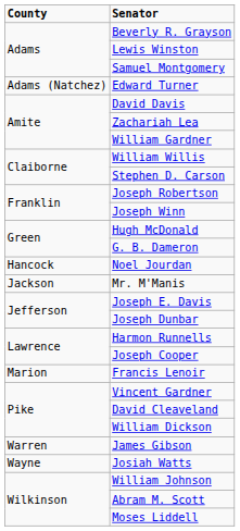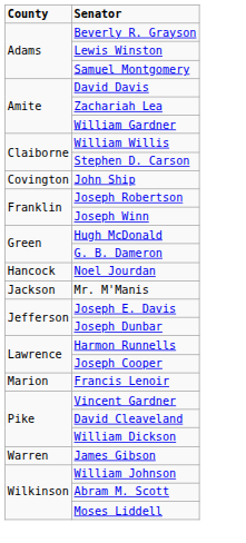 <table class="wikitable">
 <tr>
 <td><strong>County</strong></td>
 <td><strong>Senator</strong></td>
 </tr>
 <tr>
 <td colspan="1" rowspan="3">Adams</td>
 <td><a href='#'>Beverly R. Grayson</a></td>
 </tr>
 <tr>
 <td><a href='#'>Lewis Winston</a></td>
 </tr>
 <tr>
 <td><a href='#'>Samuel Montgomery</a></td>
-</tr>
-<tr>
-<td>Adams (Natchez)</td>
-<td><a href='#'>Edward Turner</a></td>
 </tr>
 <tr>
 <td colspan="1" rowspan="3">Amite</td>
 <td><a href='#'>David Davis</a></td>
 </tr>
 <tr>
 <td><a href='#'>Zachariah Lea</a></td>
 </tr>
 <tr>
 <td><a href='#'>William Gardner</a></td>
 </tr>
 <tr>
 <td colspan="1" rowspan="2">Claiborne</td>
 <td><a href='#'>William Willis</a></td>
 </tr>
 <tr>
 <td><a href='#'>Stephen D. Carson</a></td>
+</tr>
+<tr>
+<td>Covington</td>
+<td><a href='#'>John Ship</a></td>
 </tr>
 <tr>
 <td colspan="1" rowspan="2">Franklin</td>
 <td><a href='#'>Joseph Robertson</a></td>
 </tr>
 <tr>
 <td><a href='#'>Joseph Winn</a></td>
 </tr>
 <tr>
 <td colspan="1" rowspan="2">Green</td>
 <td><a href='#'>Hugh McDonald</a></td>
 </tr>
 <tr>
 <td><a href='#'>G. B. Dameron</a></td>
 </tr>
 <tr>
 <td>Hancock</td>
 <td><a href='#'>Noel Jourdan</a></td>
 </tr>
 <tr>
 <td>Jackson</td>
 <td>Mr. M'Manis</td>
 </tr>
 <tr>
 <td colspan="1" rowspan="2">Jefferson</td>
 <td><a href='#'>Joseph E. Davis</a></td>
 </tr>
 <tr>
 <td><a href='#'>Joseph Dunbar</a></td>
 </tr>
 <tr>
 <td colspan="1" rowspan="2">Lawrence</td>
 <td><a href='#'>Harmon Runnells</a></td>
 </tr>
 <tr>
 <td><a href='#'>Joseph Cooper</a></td>
 </tr>
 <tr>
 <td>Marion</td>
 <td><a href='#'>Francis Lenoir</a></td>
 </tr>
 <tr>
 <td colspan="1" rowspan="3">Pike</td>
 <td><a href='#'>Vincent Gardner</a></td>
 </tr>
 <tr>
 <td><a href='#'>David Cleaveland</a></td>
 </tr>
 <tr>
 <td><a href='#'>William Dickson</a></td>
 </tr>
 <tr>
 <td>Warren</td>
 <td><a href='#'>James Gibson</a></td>
 </tr>
 <tr>
-<td>Wayne</td>
-<td><a href='#'>Josiah Watts</a></td>
-</tr>
-<tr>
 <td colspan="1" rowspan="3">Wilkinson</td>
 <td><a href='#'>William Johnson</a></td>
 </tr>
 <tr>
 <td><a href='#'>Abram M. Scott</a></td>
 </tr>
 <tr>
 <td><a href='#'>Moses Liddell</a></td>
 </tr>
 </table>
